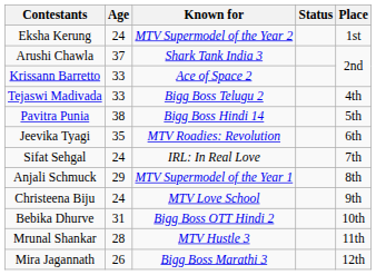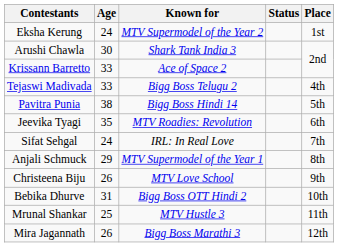 <table class="wikitable sortable" style="text-align:center;">
 <tr>
 <th scope="col">Contestants</th>
 <th>Age</th>
 <th scope="col">Known for</th>
 <th scope="col">Status</th>
 <th scope="col">Place</th>
 </tr>
 <tr>
 <td>Eksha Kerung</td>
 <td>24</td>
 <td><em><a href='#'>MTV Supermodel of the Year 2</a></em></td>
 <td></td>
 <td>1st</td>
 </tr>
 <tr>
 <td>Arushi Chawla</td>
-<td>37</td>
+<td>30</td>
 <td><a href='#'><em>Shark Tank India 3</em></a></td>
 <td></td>
 <td rowspan="2">2nd</td>
 </tr>
 <tr>
 <td><a href='#'>Krissann Barretto</a></td>
 <td>33</td>
 <td><em><a href='#'>Ace of Space 2</a></em></td>
 <td></td>
 </tr>
 <tr>
 <td><a href='#'>Tejaswi Madivada</a></td>
 <td>33</td>
 <td><a href='#'><em>Bigg Boss Telugu 2</em></a></td>
 <td></td>
 <td>4th</td>
 </tr>
 <tr>
 <td><a href='#'>Pavitra Punia</a></td>
 <td>38</td>
 <td><a href='#'><em>Bigg Boss Hindi 14</em></a></td>
 <td></td>
 <td>5th</td>
 </tr>
 <tr>
 <td>Jeevika Tyagi</td>
 <td>35</td>
 <td><a href='#'><em>MTV Roadies: Revolution</em></a></td>
 <td></td>
 <td>6th</td>
 </tr>
 <tr>
 <td>Sifat Sehgal</td>
 <td>24</td>
 <td><em>IRL: In Real Love</em></td>
 <td></td>
 <td>7th</td>
 </tr>
 <tr>
 <td>Anjali Schmuck</td>
 <td>29</td>
 <td><em><a href='#'>MTV Supermodel of the Year 1</a></em></td>
 <td></td>
 <td>8th</td>
 </tr>
 <tr>
 <td>Christeena Biju</td>
-<td>24</td>
+<td>26</td>
 <td><em><a href='#'>MTV Love School</a></em></td>
 <td></td>
 <td>9th</td>
 </tr>
 <tr>
 <td>Bebika Dhurve</td>
 <td>31</td>
 <td><a href='#'><em>Bigg Boss OTT Hindi 2</em></a></td>
 <td></td>
 <td>10th</td>
 </tr>
 <tr>
 <td>Mrunal Shankar</td>
-<td>28</td>
+<td>25</td>
 <td><a href='#'><em>MTV Hustle 3</em></a></td>
 <td></td>
 <td>11th</td>
 </tr>
 <tr>
 <td>Mira Jagannath</td>
 <td>26</td>
 <td><a href='#'><em>Bigg Boss Marathi 3</em></a></td>
 <td></td>
 <td>12th</td>
 </tr>
 </table>
